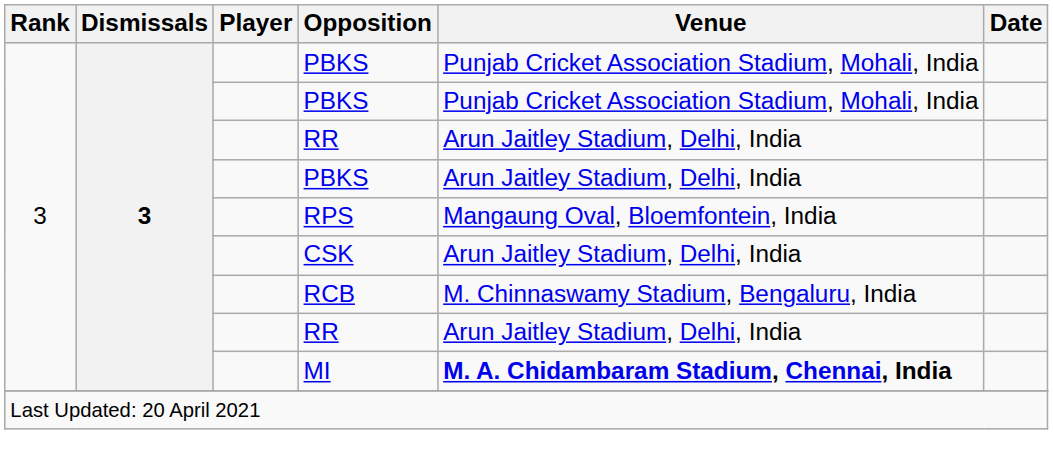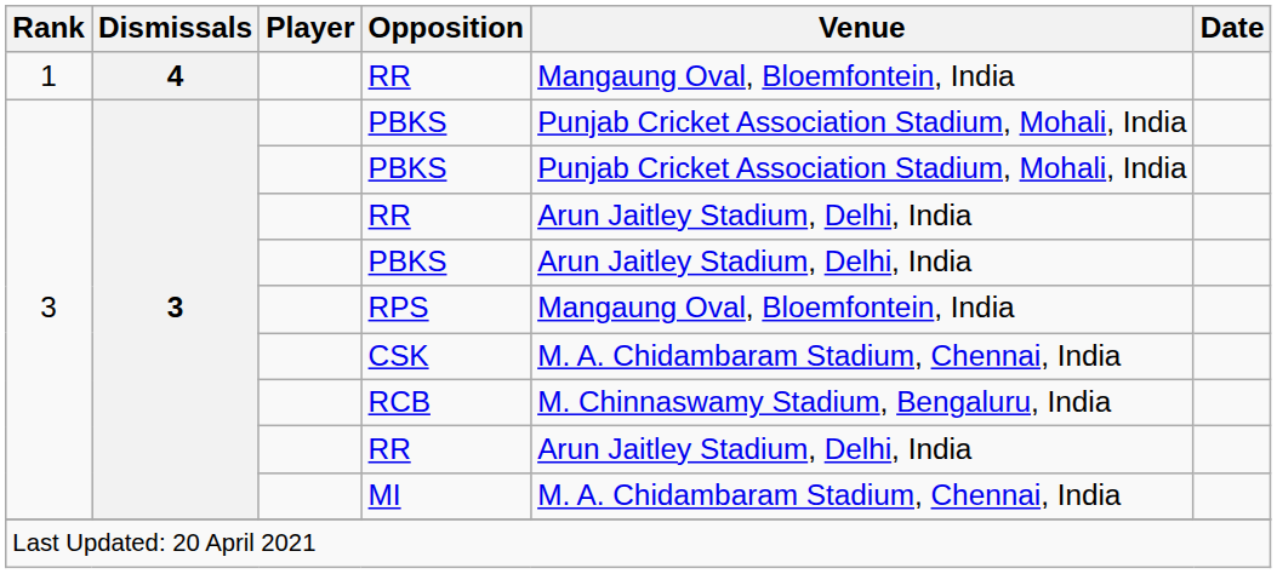 <table class="wikitable">
 <tr>
 <th>Rank</th>
 <th>Dismissals</th>
 <th>Player</th>
 <th>Opposition</th>
 <th>Venue</th>
 <th>Date</th>
+</tr>
+<tr>
+<td align=center>1</td>
+<th scope=row style=text-align:center;>4</th>
+<td></td>
+<td><a href='#'>RR</a></td>
+<td><a href='#'>Mangaung Oval</a>, <a href='#'>Bloemfontein</a>, India</td>
+<td></td>
 </tr>
 <tr>
 <td align=center rowspan=9>3</td>
 <th scope=row style=text-align:center; rowspan=9>3</th>
 <td></td>
 <td><a href='#'>PBKS</a></td>
 <td><a href='#'>Punjab Cricket Association Stadium</a>, <a href='#'>Mohali</a>, India</td>
 <td></td>
 </tr>
 <tr>
 <td></td>
 <td><a href='#'>PBKS</a></td>
 <td><a href='#'>Punjab Cricket Association Stadium</a>, <a href='#'>Mohali</a>, India</td>
 <td></td>
 </tr>
 <tr>
 <td></td>
 <td><a href='#'>RR</a></td>
 <td><a href='#'>Arun Jaitley Stadium</a>, <a href='#'>Delhi</a>, India</td>
 <td></td>
 </tr>
 <tr>
 <td></td>
 <td><a href='#'>PBKS</a></td>
 <td><a href='#'>Arun Jaitley Stadium</a>, <a href='#'>Delhi</a>, India</td>
 <td></td>
 </tr>
 <tr>
 <td></td>
 <td><a href='#'>RPS</a></td>
 <td><a href='#'>Mangaung Oval</a>, <a href='#'>Bloemfontein</a>, India</td>
 <td></td>
 </tr>
 <tr>
 <td></td>
 <td><a href='#'>CSK</a></td>
-<td><a href='#'>Arun Jaitley Stadium</a>, <a href='#'>Delhi</a>, India</td>
+<td><a href='#'>M. A. Chidambaram Stadium</a>, <a href='#'>Chennai</a>, India</td>
 <td></td>
 </tr>
 <tr>
 <td></td>
 <td><a href='#'>RCB</a></td>
 <td><a href='#'>M. Chinnaswamy Stadium</a>, <a href='#'>Bengaluru</a>, India</td>
 <td></td>
 </tr>
 <tr>
 <td></td>
 <td><a href='#'>RR</a></td>
 <td><a href='#'>Arun Jaitley Stadium</a>, <a href='#'>Delhi</a>, India</td>
 <td></td>
 </tr>
 <tr>
 <td></td>
 <td><a href='#'>MI</a></td>
-<td><strong><a href='#'>M. A. Chidambaram Stadium</a>, <a href='#'>Chennai</a>, India</strong></td>
+<td><a href='#'>M. A. Chidambaram Stadium</a>, <a href='#'>Chennai</a>, India</td>
 <td></td>
 </tr>
 <tr>
 </tr>
 <tr class=sortbottom>
 <td colspan=6><small>Last Updated: 20 April 2021</small></td>
 </tr>
 </table>
